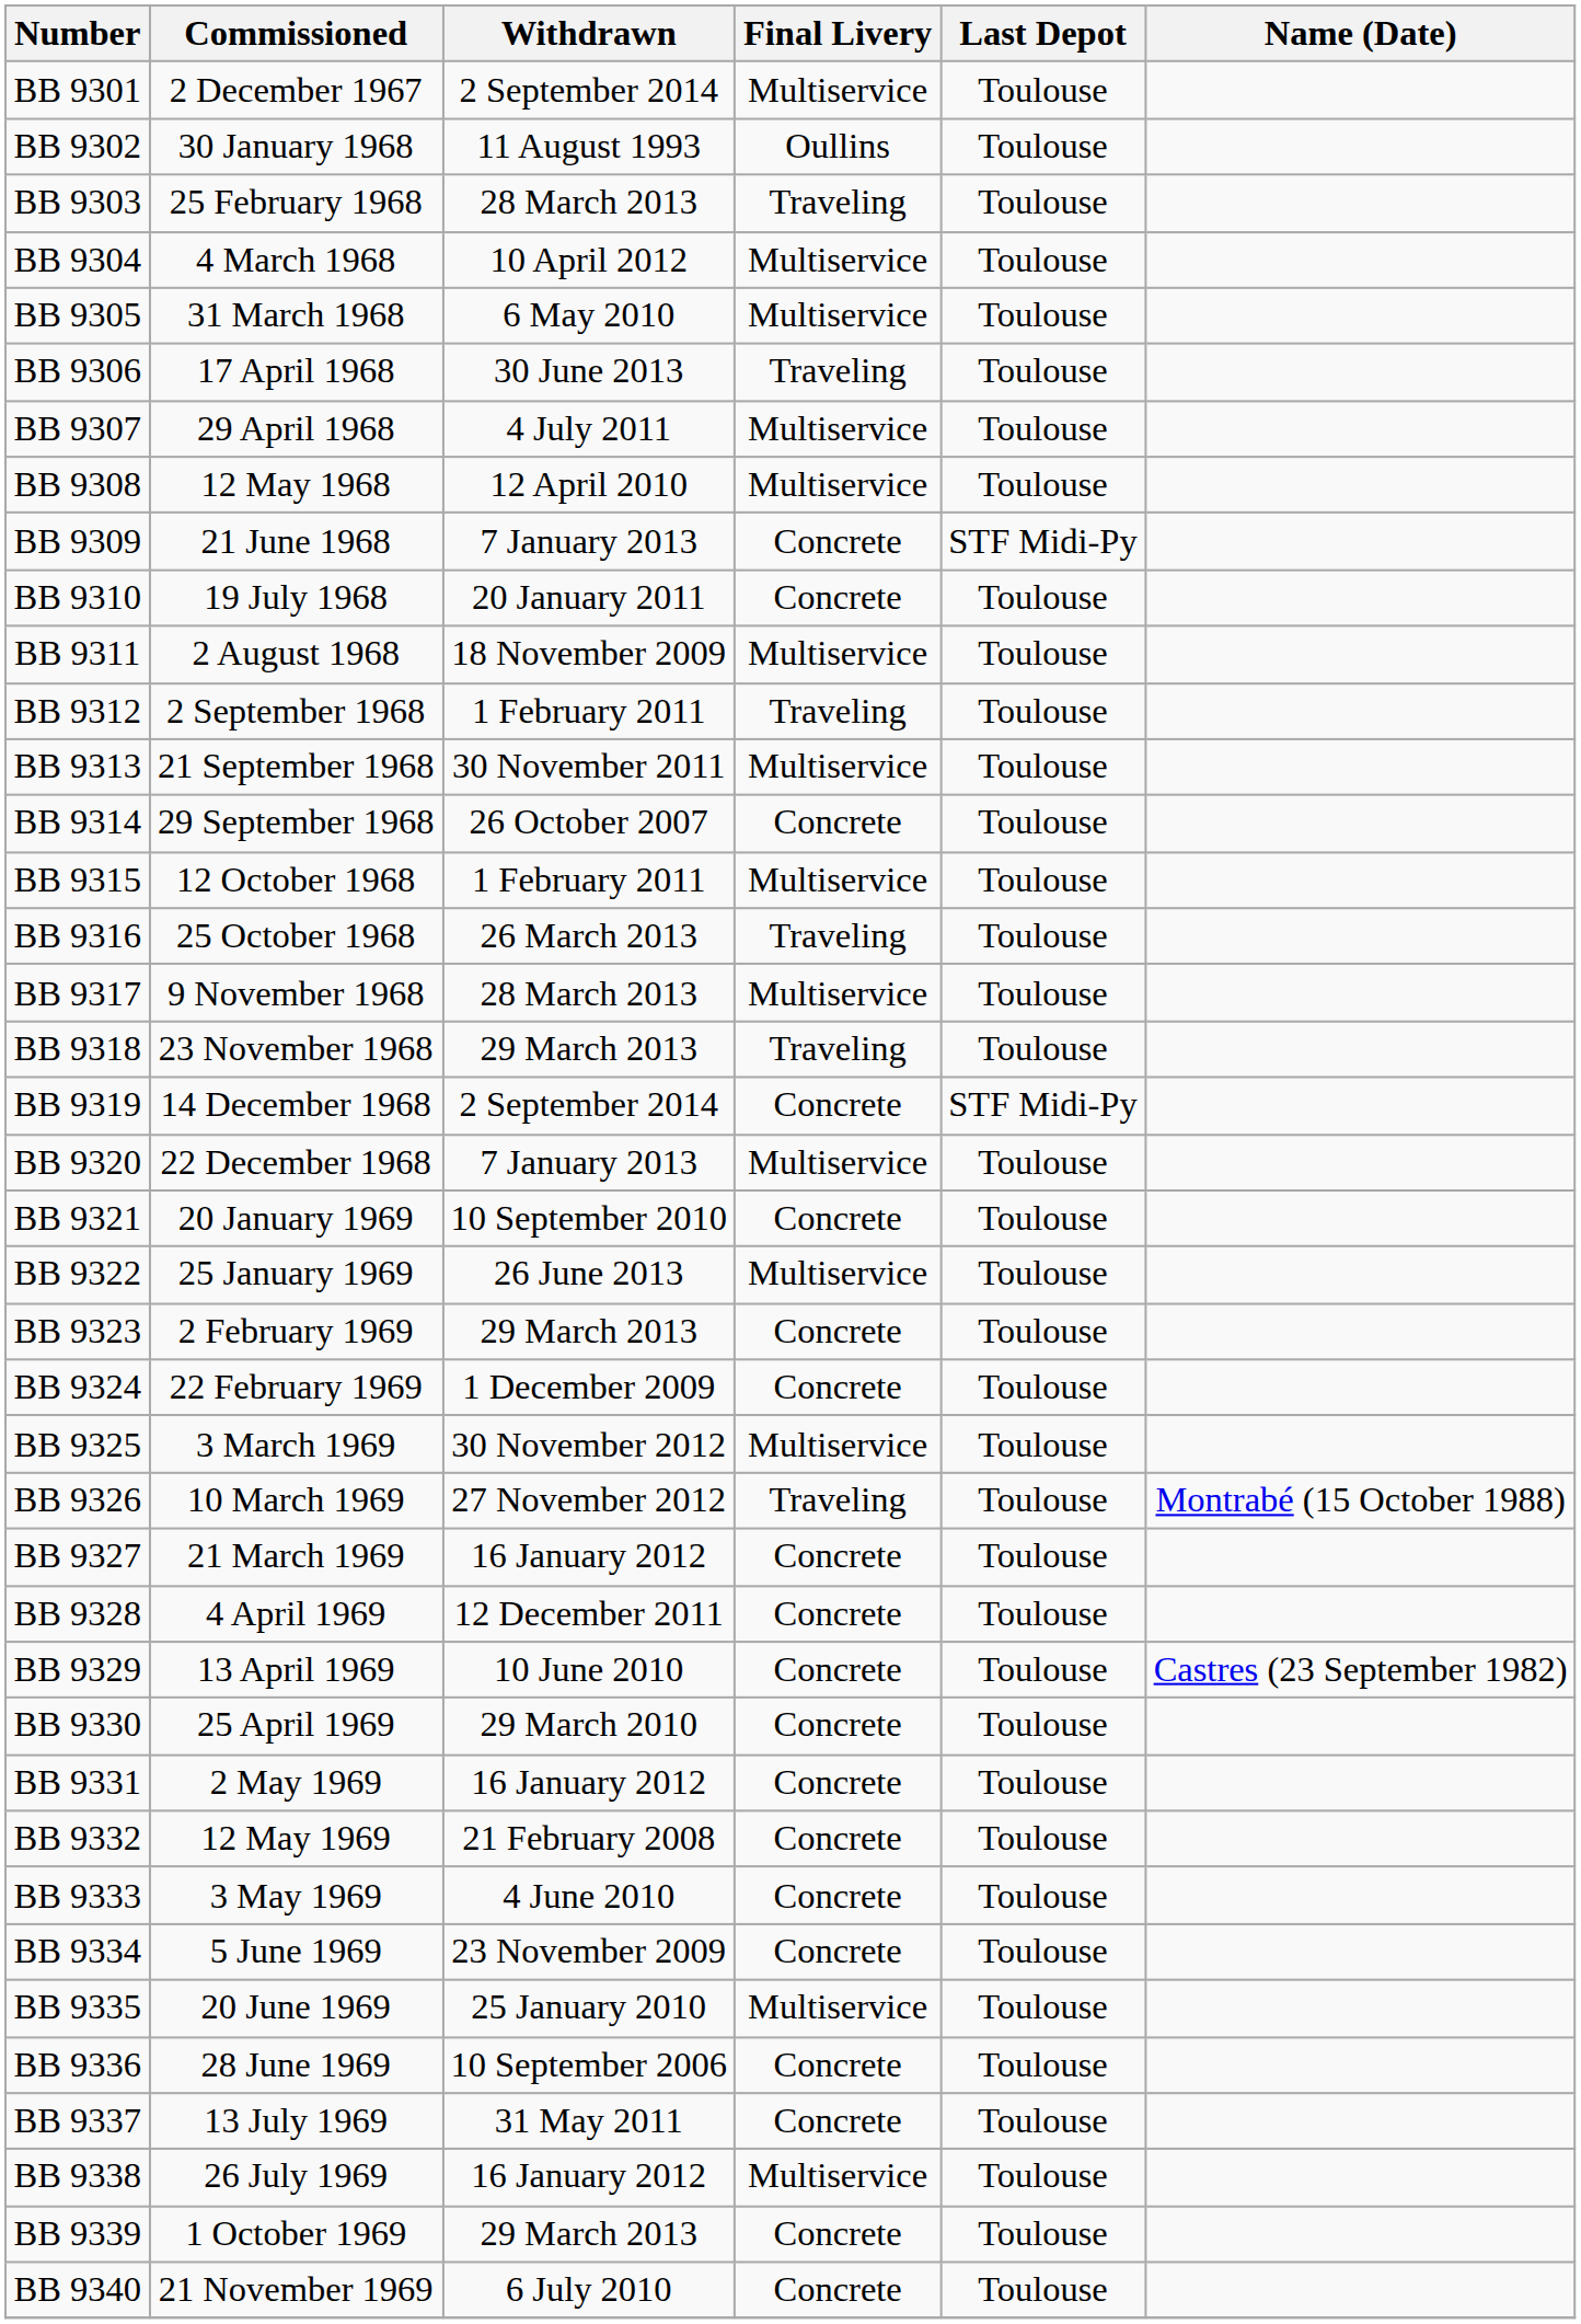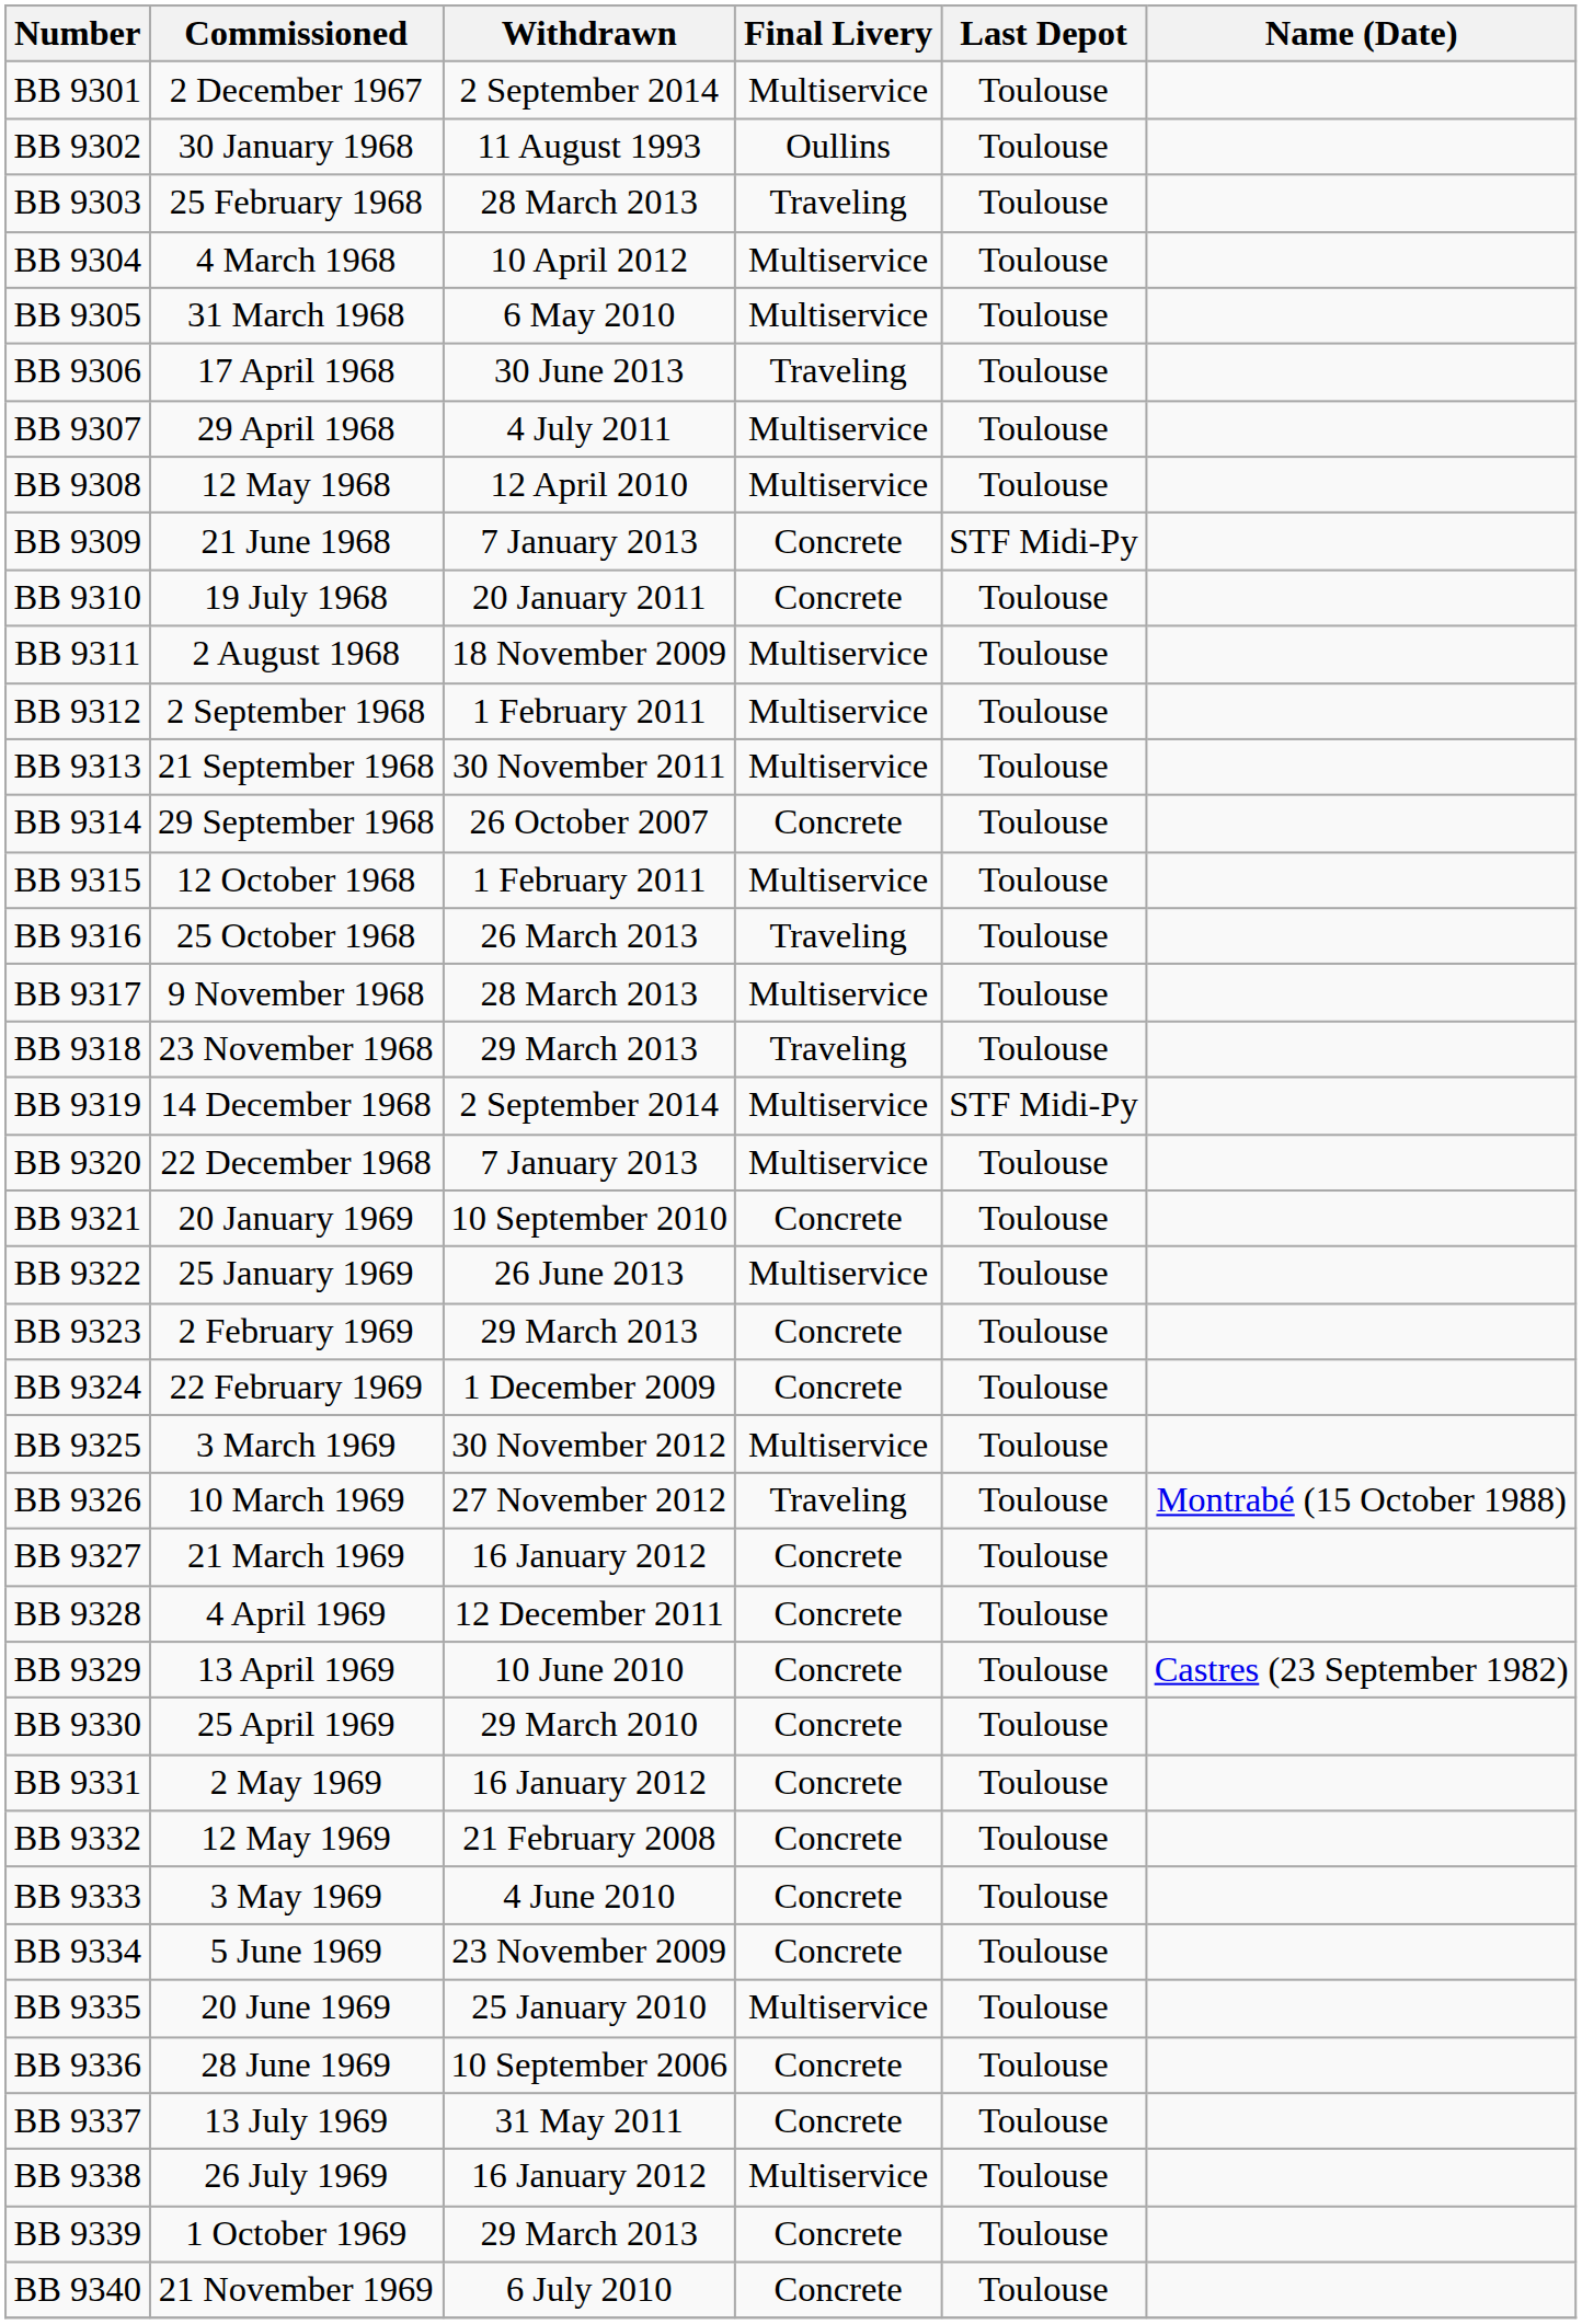 <table class = "wikitable" style = "text-align: center;">
 <tr>
 <th scope = col>Number</th>
 <th scope = col>Commissioned</th>
 <th scope = col>Withdrawn</th>
 <th scope = col>Final Livery</th>
 <th scope = col>Last Depot</th>
 <th scope = col>Name (Date)</th>
 </tr>
 <tr>
 <td>BB 9301</td>
 <td>2 December 1967</td>
 <td>2 September 2014</td>
 <td>Multiservice</td>
 <td>Toulouse</td>
 <td></td>
 </tr>
 <tr>
 <td>BB 9302</td>
 <td>30 January 1968</td>
 <td>11 August 1993</td>
 <td>Oullins</td>
 <td>Toulouse</td>
 <td></td>
 </tr>
 <tr>
 <td>BB 9303</td>
 <td>25 February 1968</td>
 <td>28 March 2013</td>
 <td>Traveling</td>
 <td>Toulouse</td>
 <td></td>
 </tr>
 <tr>
 <td>BB 9304</td>
 <td>4 March 1968</td>
 <td>10 April 2012</td>
 <td>Multiservice</td>
 <td>Toulouse</td>
 <td></td>
 </tr>
 <tr>
 <td>BB 9305</td>
 <td>31 March 1968</td>
 <td>6 May 2010</td>
 <td>Multiservice</td>
 <td>Toulouse</td>
 <td></td>
 </tr>
 <tr>
 <td>BB 9306</td>
 <td>17 April 1968</td>
 <td>30 June 2013</td>
 <td>Traveling</td>
 <td>Toulouse</td>
 <td></td>
 </tr>
 <tr>
 <td>BB 9307</td>
 <td>29 April 1968</td>
 <td>4 July 2011</td>
 <td>Multiservice</td>
 <td>Toulouse</td>
 <td></td>
 </tr>
 <tr>
 <td>BB 9308</td>
 <td>12 May 1968</td>
 <td>12 April 2010</td>
 <td>Multiservice</td>
 <td>Toulouse</td>
 <td></td>
 </tr>
 <tr>
 <td>BB 9309</td>
 <td>21 June 1968</td>
 <td>7 January 2013</td>
 <td>Concrete</td>
 <td>STF Midi-Py</td>
 <td></td>
 </tr>
 <tr>
 <td>BB 9310</td>
 <td>19 July 1968</td>
 <td>20 January 2011</td>
 <td>Concrete</td>
 <td>Toulouse</td>
 <td></td>
 </tr>
 <tr>
 <td>BB 9311</td>
 <td>2 August 1968</td>
 <td>18 November 2009</td>
 <td>Multiservice</td>
 <td>Toulouse</td>
 <td></td>
 </tr>
 <tr>
 <td>BB 9312</td>
 <td>2 September 1968</td>
 <td>1 February 2011</td>
-<td>Traveling</td>
+<td>Multiservice</td>
 <td>Toulouse</td>
 <td></td>
 </tr>
 <tr>
 <td>BB 9313</td>
 <td>21 September 1968</td>
 <td>30 November 2011</td>
 <td>Multiservice</td>
 <td>Toulouse</td>
 <td></td>
 </tr>
 <tr>
 <td>BB 9314</td>
 <td>29 September 1968</td>
 <td>26 October 2007</td>
 <td>Concrete</td>
 <td>Toulouse</td>
 <td></td>
 </tr>
 <tr>
 <td>BB 9315</td>
 <td>12 October 1968</td>
 <td>1 February 2011</td>
 <td>Multiservice</td>
 <td>Toulouse</td>
 <td></td>
 </tr>
 <tr>
 <td>BB 9316</td>
 <td>25 October 1968</td>
 <td>26 March 2013</td>
 <td>Traveling</td>
 <td>Toulouse</td>
 <td></td>
 </tr>
 <tr>
 <td>BB 9317</td>
 <td>9 November 1968</td>
 <td>28 March 2013</td>
 <td>Multiservice</td>
 <td>Toulouse</td>
 <td></td>
 </tr>
 <tr>
 <td>BB 9318</td>
 <td>23 November 1968</td>
 <td>29 March 2013</td>
 <td>Traveling</td>
 <td>Toulouse</td>
 <td></td>
 </tr>
 <tr>
 <td>BB 9319</td>
 <td>14 December 1968</td>
 <td>2 September 2014</td>
-<td>Concrete</td>
+<td>Multiservice</td>
 <td>STF Midi-Py</td>
 <td></td>
 </tr>
 <tr>
 <td>BB 9320</td>
 <td>22 December 1968</td>
 <td>7 January 2013</td>
 <td>Multiservice</td>
 <td>Toulouse</td>
 <td></td>
 </tr>
 <tr>
 <td>BB 9321</td>
 <td>20 January 1969</td>
 <td>10 September 2010</td>
 <td>Concrete</td>
 <td>Toulouse</td>
 <td></td>
 </tr>
 <tr>
 <td>BB 9322</td>
 <td>25 January 1969</td>
 <td>26 June 2013</td>
 <td>Multiservice</td>
 <td>Toulouse</td>
 <td></td>
 </tr>
 <tr>
 <td>BB 9323</td>
 <td>2 February 1969</td>
 <td>29 March 2013</td>
 <td>Concrete</td>
 <td>Toulouse</td>
 <td></td>
 </tr>
 <tr>
 <td>BB 9324</td>
 <td>22 February 1969</td>
 <td>1 December 2009</td>
 <td>Concrete</td>
 <td>Toulouse</td>
 <td></td>
 </tr>
 <tr>
 <td>BB 9325</td>
 <td>3 March 1969</td>
 <td>30 November 2012</td>
 <td>Multiservice</td>
 <td>Toulouse</td>
 <td></td>
 </tr>
 <tr>
 <td>BB 9326</td>
 <td>10 March 1969</td>
 <td>27 November 2012</td>
 <td>Traveling</td>
 <td>Toulouse</td>
 <td><a href='#'>Montrabé</a> (15 October 1988)</td>
 </tr>
 <tr>
 <td>BB 9327</td>
 <td>21 March 1969</td>
 <td>16 January 2012</td>
 <td>Concrete</td>
 <td>Toulouse</td>
 <td></td>
 </tr>
 <tr>
 <td>BB 9328</td>
 <td>4 April 1969</td>
 <td>12 December 2011</td>
 <td>Concrete</td>
 <td>Toulouse</td>
 <td></td>
 </tr>
 <tr>
 <td>BB 9329</td>
 <td>13 April 1969</td>
 <td>10 June 2010</td>
 <td>Concrete</td>
 <td>Toulouse</td>
 <td><a href='#'>Castres</a> (23 September 1982)</td>
 </tr>
 <tr>
 <td>BB 9330</td>
 <td>25 April 1969</td>
 <td>29 March 2010</td>
 <td>Concrete</td>
 <td>Toulouse</td>
 <td></td>
 </tr>
 <tr>
 <td>BB 9331</td>
 <td>2 May 1969</td>
 <td>16 January 2012</td>
 <td>Concrete</td>
 <td>Toulouse</td>
 <td></td>
 </tr>
 <tr>
 <td>BB 9332</td>
 <td>12 May 1969</td>
 <td>21 February 2008</td>
 <td>Concrete</td>
 <td>Toulouse</td>
 <td></td>
 </tr>
 <tr>
 <td>BB 9333</td>
 <td>3 May 1969</td>
 <td>4 June 2010</td>
 <td>Concrete</td>
 <td>Toulouse</td>
 <td></td>
 </tr>
 <tr>
 <td>BB 9334</td>
 <td>5 June 1969</td>
 <td>23 November 2009</td>
 <td>Concrete</td>
 <td>Toulouse</td>
 <td></td>
 </tr>
 <tr>
 <td>BB 9335</td>
 <td>20 June 1969</td>
 <td>25 January 2010</td>
 <td>Multiservice</td>
 <td>Toulouse</td>
 <td></td>
 </tr>
 <tr>
 <td>BB 9336</td>
 <td>28 June 1969</td>
 <td>10 September 2006</td>
 <td>Concrete</td>
 <td>Toulouse</td>
 <td></td>
 </tr>
 <tr>
 <td>BB 9337</td>
 <td>13 July 1969</td>
 <td>31 May 2011</td>
 <td>Concrete</td>
 <td>Toulouse</td>
 <td></td>
 </tr>
 <tr>
 <td>BB 9338</td>
 <td>26 July 1969</td>
 <td>16 January 2012</td>
 <td>Multiservice</td>
 <td>Toulouse</td>
 <td></td>
 </tr>
 <tr>
 <td>BB 9339</td>
 <td>1 October 1969</td>
 <td>29 March 2013</td>
 <td>Concrete</td>
 <td>Toulouse</td>
 <td></td>
 </tr>
 <tr>
 <td>BB 9340</td>
 <td>21 November 1969</td>
 <td>6 July 2010</td>
 <td>Concrete</td>
 <td>Toulouse</td>
 <td></td>
 </tr>
 <tr>
 </tr>
 </table>
